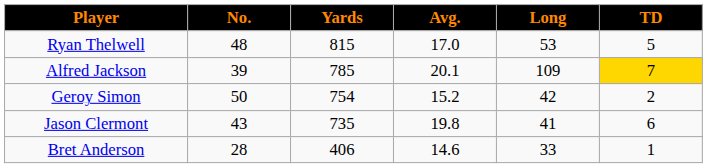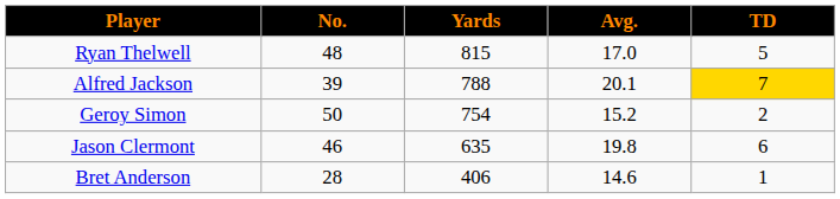 <table class="wikitable sortable">
 <tr>
 <th style="background:black;color:#FF8800;" width="16%">Player</th>
 <th style="background:black;color:#FF8800;" width="9%">No.</th>
 <th style="background:black;color:#FF8800;" width="9%">Yards</th>
 <th style="background:black;color:#FF8800;" width="9%">Avg.</th>
-<th style="background:black;color:#FF8800;" width="9%">Long</th>
 <th style="background:black;color:#FF8800;" width="9%">TD</th>
 </tr>
 <tr align="center">
 <td><a href='#'>Ryan Thelwell</a></td>
 <td>48</td>
 <td>815</td>
 <td>17.0</td>
-<td>53</td>
 <td>5</td>
 </tr>
 <tr align="center">
 <td><a href='#'>Alfred Jackson</a></td>
 <td>39</td>
-<td>785</td>
+<td>788</td>
 <td>20.1</td>
-<td>109</td>
 <td style="background: gold;">7</td>
 </tr>
 <tr align="center">
 <td><a href='#'>Geroy Simon</a></td>
 <td>50</td>
 <td>754</td>
 <td>15.2</td>
-<td>42</td>
 <td>2</td>
 </tr>
 <tr align="center">
 <td><a href='#'>Jason Clermont</a></td>
-<td>43</td>
-<td>735</td>
+<td>46</td>
+<td>635</td>
 <td>19.8</td>
-<td>41</td>
 <td>6</td>
 </tr>
 <tr align="center">
 <td><a href='#'>Bret Anderson</a></td>
 <td>28</td>
 <td>406</td>
 <td>14.6</td>
-<td>33</td>
 <td>1</td>
 </tr>
 </table>
